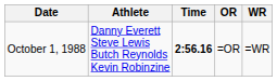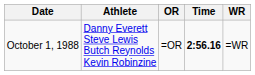 <table class=wikitable style=text-align:center>
 <tr>
 <th>Date</th>
 <th>Athlete</th>
+<th>OR</th>
 <th>Time</th>
-<th>OR</th>
 <th>WR</th>
 </tr>
 <tr>
 <td>October 1, 1988</td>
 <td align=left> <a href='#'>Danny Everett</a><br> <a href='#'>Steve Lewis</a><br> <a href='#'>Butch Reynolds</a><br> <a href='#'>Kevin Robinzine</a></td>
+<td>=OR</td>
 <td><strong>2:56.16</strong></td>
-<td>=OR</td>
 <td>=WR</td>
 </tr>
 </table>
